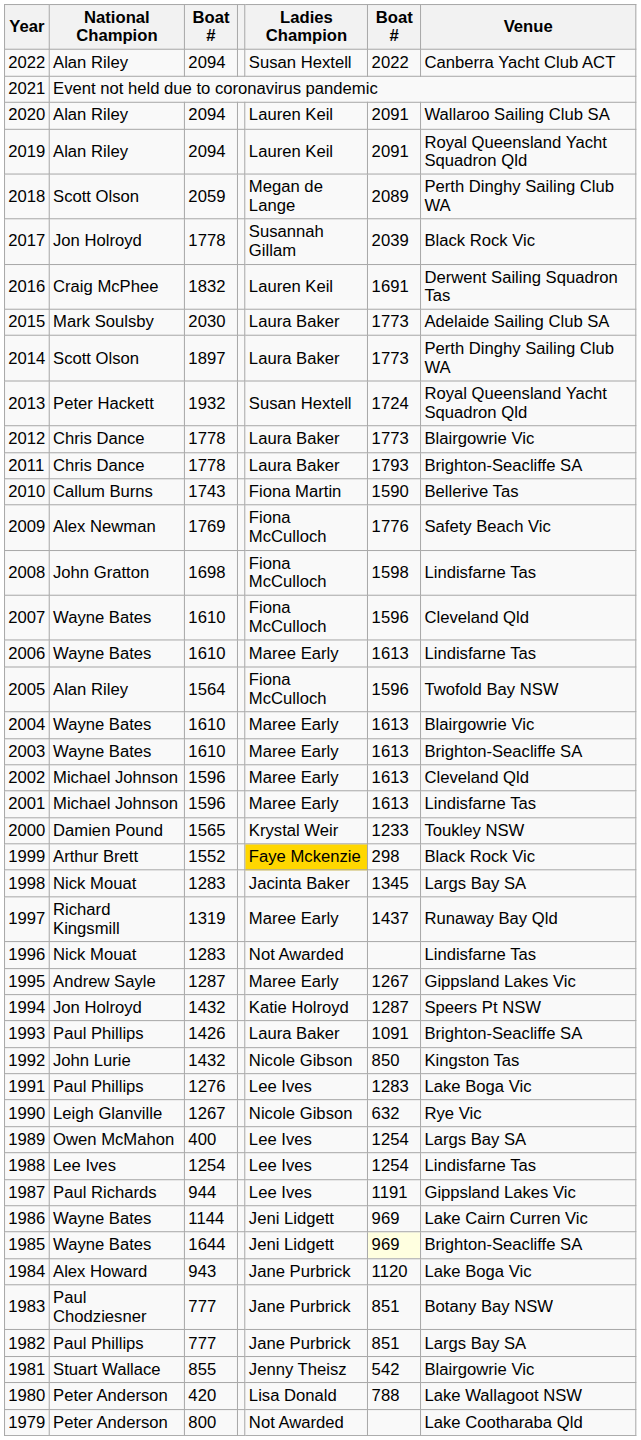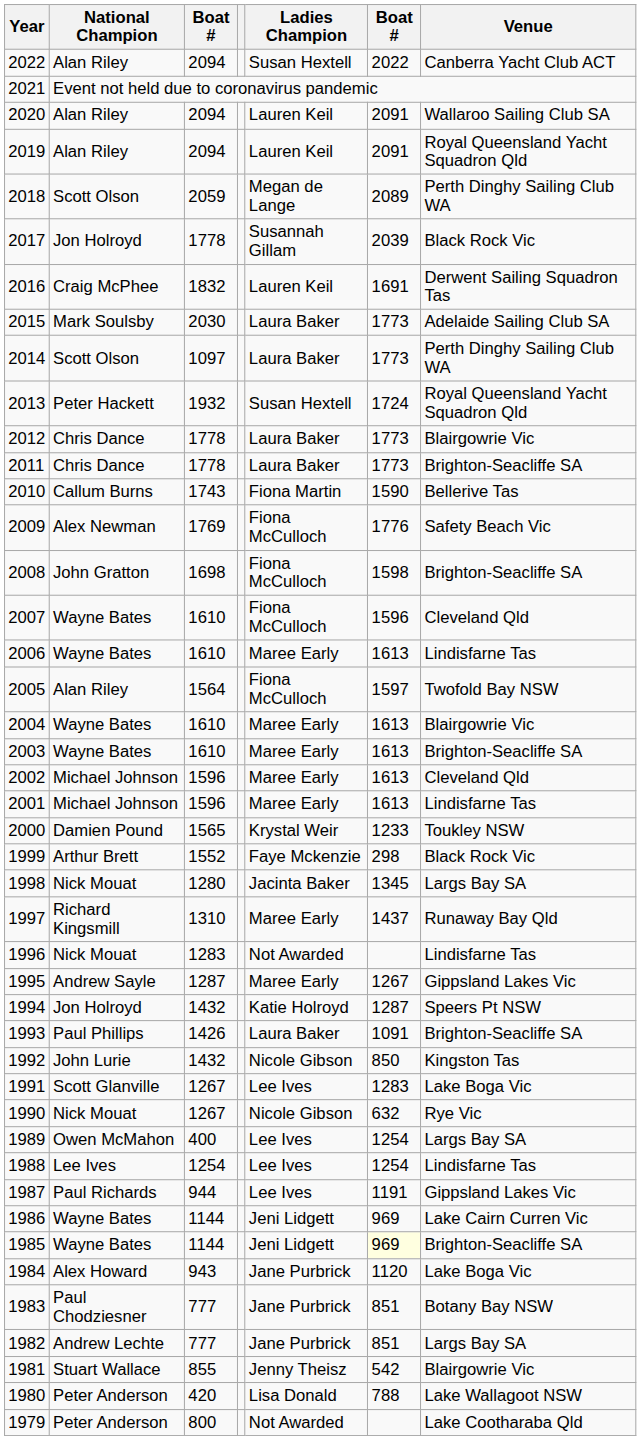 <table class="wikitable">
 <tr>
 <th>Year</th>
 <th>National Champion</th>
 <th>Boat #</th>
 <th></th>
 <th>Ladies Champion</th>
 <th>Boat #</th>
 <th>Venue</th>
 </tr>
 <tr>
 <td>2022</td>
 <td>Alan Riley</td>
 <td>2094</td>
 <td></td>
 <td>Susan Hextell</td>
 <td>2022</td>
 <td>Canberra Yacht Club ACT</td>
 </tr>
 <tr>
 <td>2021</td>
 <td colspan=6>Event not held due to coronavirus pandemic</td>
 </tr>
 <tr>
 <td>2020</td>
 <td>Alan Riley</td>
 <td>2094</td>
 <td></td>
 <td>Lauren Keil</td>
 <td>2091</td>
 <td>Wallaroo Sailing Club SA</td>
 </tr>
 <tr>
 <td>2019</td>
 <td>Alan Riley</td>
 <td>2094</td>
 <td></td>
 <td>Lauren Keil</td>
 <td>2091</td>
 <td>Royal Queensland Yacht Squadron Qld</td>
 </tr>
 <tr>
 <td>2018</td>
 <td>Scott Olson</td>
 <td>2059</td>
 <td></td>
 <td>Megan de Lange</td>
 <td>2089</td>
 <td>Perth Dinghy Sailing Club WA</td>
 </tr>
 <tr>
 <td>2017</td>
 <td>Jon Holroyd</td>
 <td>1778</td>
 <td></td>
 <td>Susannah Gillam</td>
 <td>2039</td>
 <td>Black Rock Vic</td>
 </tr>
 <tr>
 <td>2016</td>
 <td>Craig McPhee</td>
 <td>1832</td>
 <td></td>
 <td>Lauren Keil</td>
 <td>1691</td>
 <td>Derwent Sailing Squadron Tas</td>
 </tr>
 <tr>
 <td>2015</td>
 <td>Mark Soulsby</td>
 <td>2030</td>
 <td></td>
 <td>Laura Baker</td>
 <td>1773</td>
 <td>Adelaide Sailing Club SA</td>
 </tr>
 <tr>
 <td>2014</td>
 <td>Scott Olson</td>
-<td>1897</td>
+<td>1097</td>
 <td></td>
 <td>Laura Baker</td>
 <td>1773</td>
 <td>Perth Dinghy Sailing Club WA</td>
 </tr>
 <tr>
 <td>2013</td>
 <td>Peter Hackett</td>
 <td>1932</td>
 <td></td>
 <td>Susan Hextell</td>
 <td>1724</td>
 <td>Royal Queensland Yacht Squadron Qld</td>
 </tr>
 <tr>
 <td>2012</td>
 <td>Chris Dance</td>
 <td>1778</td>
 <td></td>
 <td>Laura Baker</td>
 <td>1773</td>
 <td>Blairgowrie Vic</td>
 </tr>
 <tr>
 <td>2011</td>
 <td>Chris Dance</td>
 <td>1778</td>
 <td></td>
 <td>Laura Baker</td>
-<td>1793</td>
+<td>1773</td>
 <td>Brighton-Seacliffe SA</td>
 </tr>
 <tr>
 <td>2010</td>
 <td>Callum Burns</td>
 <td>1743</td>
 <td></td>
 <td>Fiona Martin</td>
 <td>1590</td>
 <td>Bellerive Tas</td>
 </tr>
 <tr>
 <td>2009</td>
 <td>Alex Newman</td>
 <td>1769</td>
 <td></td>
 <td>Fiona McCulloch</td>
 <td>1776</td>
 <td>Safety Beach Vic</td>
 </tr>
 <tr>
 <td>2008</td>
 <td>John Gratton</td>
 <td>1698</td>
 <td></td>
 <td>Fiona McCulloch</td>
 <td>1598</td>
-<td>Lindisfarne Tas</td>
+<td>Brighton-Seacliffe SA</td>
 </tr>
 <tr>
 <td>2007</td>
 <td>Wayne Bates</td>
 <td>1610</td>
 <td></td>
 <td>Fiona McCulloch</td>
 <td>1596</td>
 <td>Cleveland Qld</td>
 </tr>
 <tr>
 <td>2006</td>
 <td>Wayne Bates</td>
 <td>1610</td>
 <td></td>
 <td>Maree Early</td>
 <td>1613</td>
 <td>Lindisfarne Tas</td>
 </tr>
 <tr>
 <td>2005</td>
 <td>Alan Riley</td>
 <td>1564</td>
 <td></td>
 <td>Fiona McCulloch</td>
-<td>1596</td>
+<td>1597</td>
 <td>Twofold Bay NSW</td>
 </tr>
 <tr>
 <td>2004</td>
 <td>Wayne Bates</td>
 <td>1610</td>
 <td></td>
 <td>Maree Early</td>
 <td>1613</td>
 <td>Blairgowrie Vic</td>
 </tr>
 <tr>
 <td>2003</td>
 <td>Wayne Bates</td>
 <td>1610</td>
 <td></td>
 <td>Maree Early</td>
 <td>1613</td>
 <td>Brighton-Seacliffe SA</td>
 </tr>
 <tr>
 <td>2002</td>
 <td>Michael Johnson</td>
 <td>1596</td>
 <td></td>
 <td>Maree Early</td>
 <td>1613</td>
 <td>Cleveland Qld</td>
 </tr>
 <tr>
 <td>2001</td>
 <td>Michael Johnson</td>
 <td>1596</td>
 <td></td>
 <td>Maree Early</td>
 <td>1613</td>
 <td>Lindisfarne Tas</td>
 </tr>
 <tr>
 <td>2000</td>
 <td>Damien Pound</td>
 <td>1565</td>
 <td></td>
 <td>Krystal Weir</td>
 <td>1233</td>
 <td>Toukley NSW</td>
 </tr>
 <tr>
 <td>1999</td>
 <td>Arthur Brett</td>
 <td>1552</td>
 <td></td>
-<td style="background: gold;">Faye Mckenzie</td>
+<td>Faye Mckenzie</td>
 <td>298</td>
 <td>Black Rock Vic</td>
 </tr>
 <tr>
 <td>1998</td>
 <td>Nick Mouat</td>
-<td>1283</td>
+<td>1280</td>
 <td></td>
 <td>Jacinta Baker</td>
 <td>1345</td>
 <td>Largs Bay SA</td>
 </tr>
 <tr>
 <td>1997</td>
 <td>Richard Kingsmill</td>
-<td>1319</td>
+<td>1310</td>
 <td></td>
 <td>Maree Early</td>
 <td>1437</td>
 <td>Runaway Bay Qld</td>
 </tr>
 <tr>
 <td>1996</td>
 <td>Nick Mouat</td>
 <td>1283</td>
 <td></td>
 <td>Not Awarded</td>
 <td></td>
 <td>Lindisfarne Tas</td>
 </tr>
 <tr>
 <td>1995</td>
 <td>Andrew Sayle</td>
 <td>1287</td>
 <td></td>
 <td>Maree Early</td>
 <td>1267</td>
 <td>Gippsland Lakes Vic</td>
 </tr>
 <tr>
 <td>1994</td>
 <td>Jon Holroyd</td>
 <td>1432</td>
 <td></td>
 <td>Katie Holroyd</td>
 <td>1287</td>
 <td>Speers Pt NSW</td>
 </tr>
 <tr>
 <td>1993</td>
 <td>Paul Phillips</td>
 <td>1426</td>
 <td></td>
 <td>Laura Baker</td>
 <td>1091</td>
 <td>Brighton-Seacliffe SA</td>
 </tr>
 <tr>
 <td>1992</td>
 <td>John Lurie</td>
 <td>1432</td>
 <td></td>
 <td>Nicole Gibson</td>
 <td>850</td>
 <td>Kingston Tas</td>
 </tr>
 <tr>
 <td>1991</td>
-<td>Paul Phillips</td>
-<td>1276</td>
+<td>Scott Glanville</td>
+<td>1267</td>
 <td></td>
 <td>Lee Ives</td>
 <td>1283</td>
 <td>Lake Boga Vic</td>
 </tr>
 <tr>
 <td>1990</td>
-<td>Leigh Glanville</td>
+<td>Nick Mouat</td>
 <td>1267</td>
 <td></td>
 <td>Nicole Gibson</td>
 <td>632</td>
 <td>Rye Vic</td>
 </tr>
 <tr>
 <td>1989</td>
 <td>Owen McMahon</td>
 <td>400</td>
 <td></td>
 <td>Lee Ives</td>
 <td>1254</td>
 <td>Largs Bay SA</td>
 </tr>
 <tr>
 <td>1988</td>
 <td>Lee Ives</td>
 <td>1254</td>
 <td></td>
 <td>Lee Ives</td>
 <td>1254</td>
 <td>Lindisfarne Tas</td>
 </tr>
 <tr>
 <td>1987</td>
 <td>Paul Richards</td>
 <td>944</td>
 <td></td>
 <td>Lee Ives</td>
 <td>1191</td>
 <td>Gippsland Lakes Vic</td>
 </tr>
 <tr>
 <td>1986</td>
 <td>Wayne Bates</td>
 <td>1144</td>
 <td></td>
 <td>Jeni Lidgett</td>
 <td>969</td>
 <td>Lake Cairn Curren Vic</td>
 </tr>
 <tr>
 <td>1985</td>
 <td>Wayne Bates</td>
-<td>1644</td>
+<td>1144</td>
 <td></td>
 <td>Jeni Lidgett</td>
 <td style="background: lightyellow;">969</td>
 <td>Brighton-Seacliffe SA</td>
 </tr>
 <tr>
 <td>1984</td>
 <td>Alex Howard</td>
 <td>943</td>
 <td></td>
 <td>Jane Purbrick</td>
 <td>1120</td>
 <td>Lake Boga Vic</td>
 </tr>
 <tr>
 <td>1983</td>
 <td>Paul Chodziesner</td>
 <td>777</td>
 <td></td>
 <td>Jane Purbrick</td>
 <td>851</td>
 <td>Botany Bay NSW</td>
 </tr>
 <tr>
 <td>1982</td>
-<td>Paul Phillips</td>
+<td>Andrew Lechte</td>
 <td>777</td>
 <td></td>
 <td>Jane Purbrick</td>
 <td>851</td>
 <td>Largs Bay SA</td>
 </tr>
 <tr>
 <td>1981</td>
 <td>Stuart Wallace</td>
 <td>855</td>
 <td></td>
 <td>Jenny Theisz</td>
 <td>542</td>
 <td>Blairgowrie Vic</td>
 </tr>
 <tr>
 <td>1980</td>
 <td>Peter Anderson</td>
 <td>420</td>
 <td></td>
 <td>Lisa Donald</td>
 <td>788</td>
 <td>Lake Wallagoot NSW</td>
 </tr>
 <tr>
 <td>1979</td>
 <td>Peter Anderson</td>
 <td>800</td>
 <td></td>
 <td>Not Awarded</td>
 <td></td>
 <td>Lake Cootharaba Qld</td>
 </tr>
 </table>
